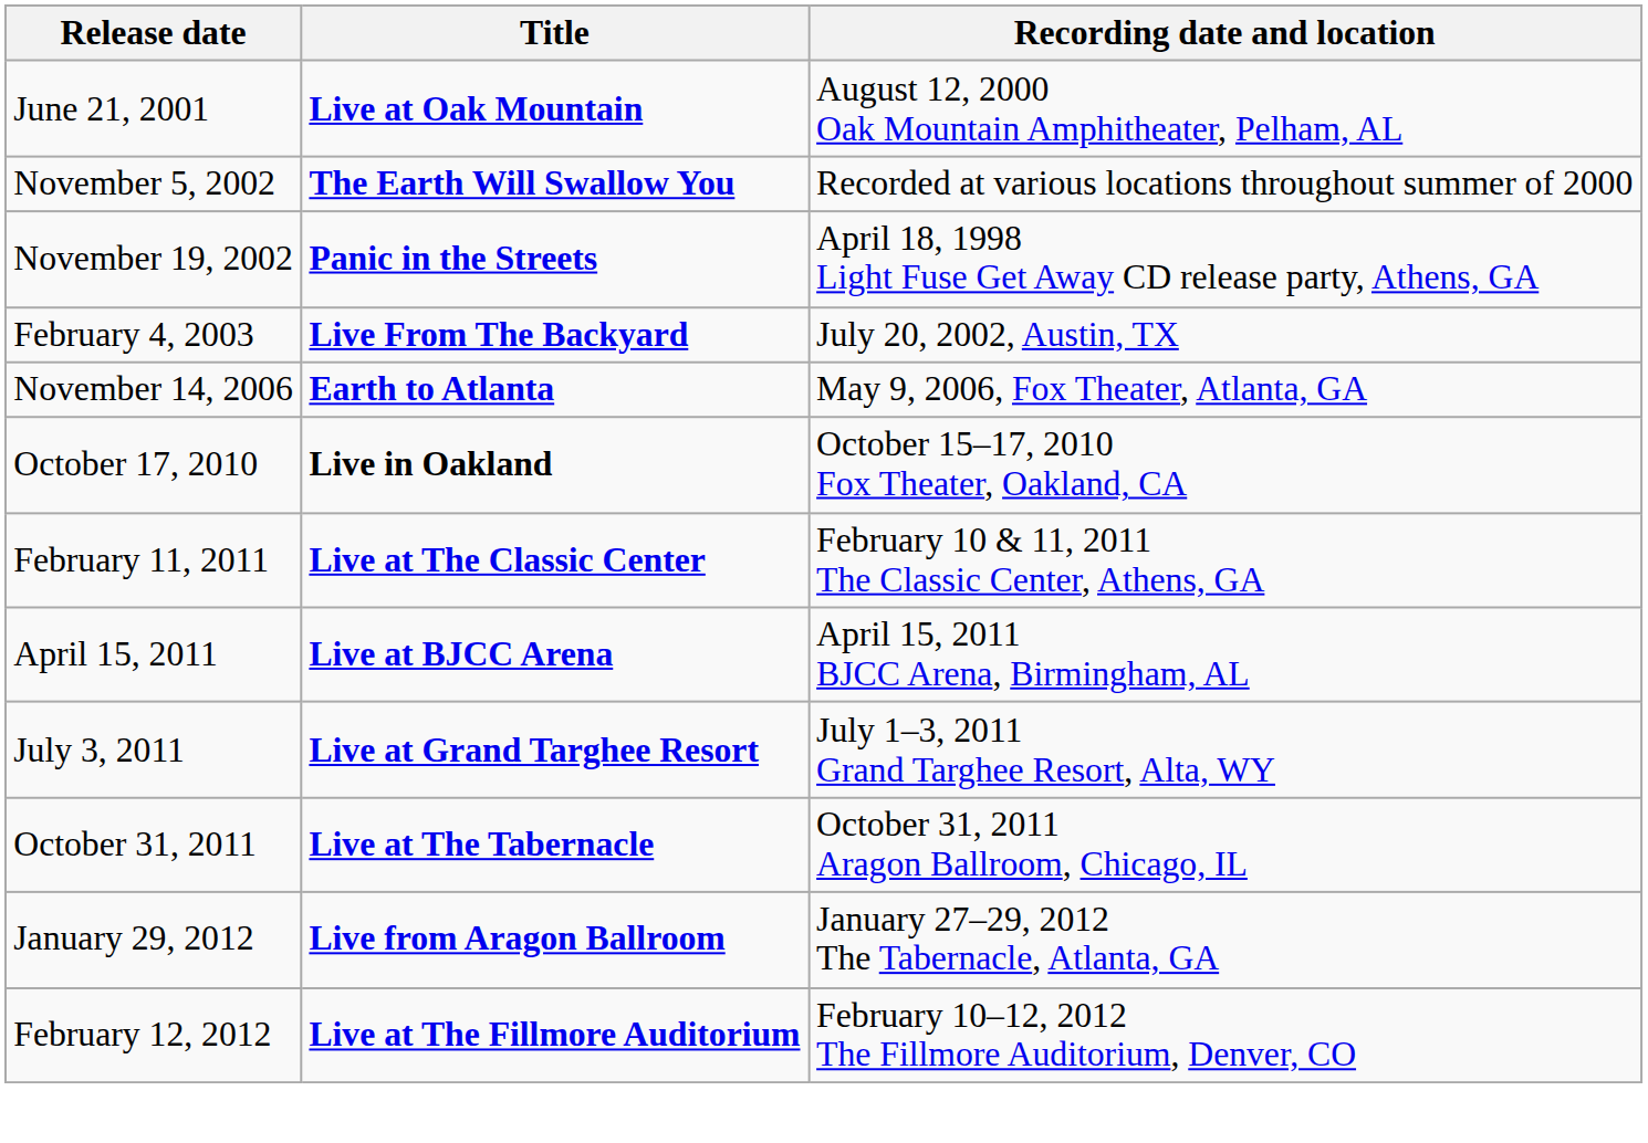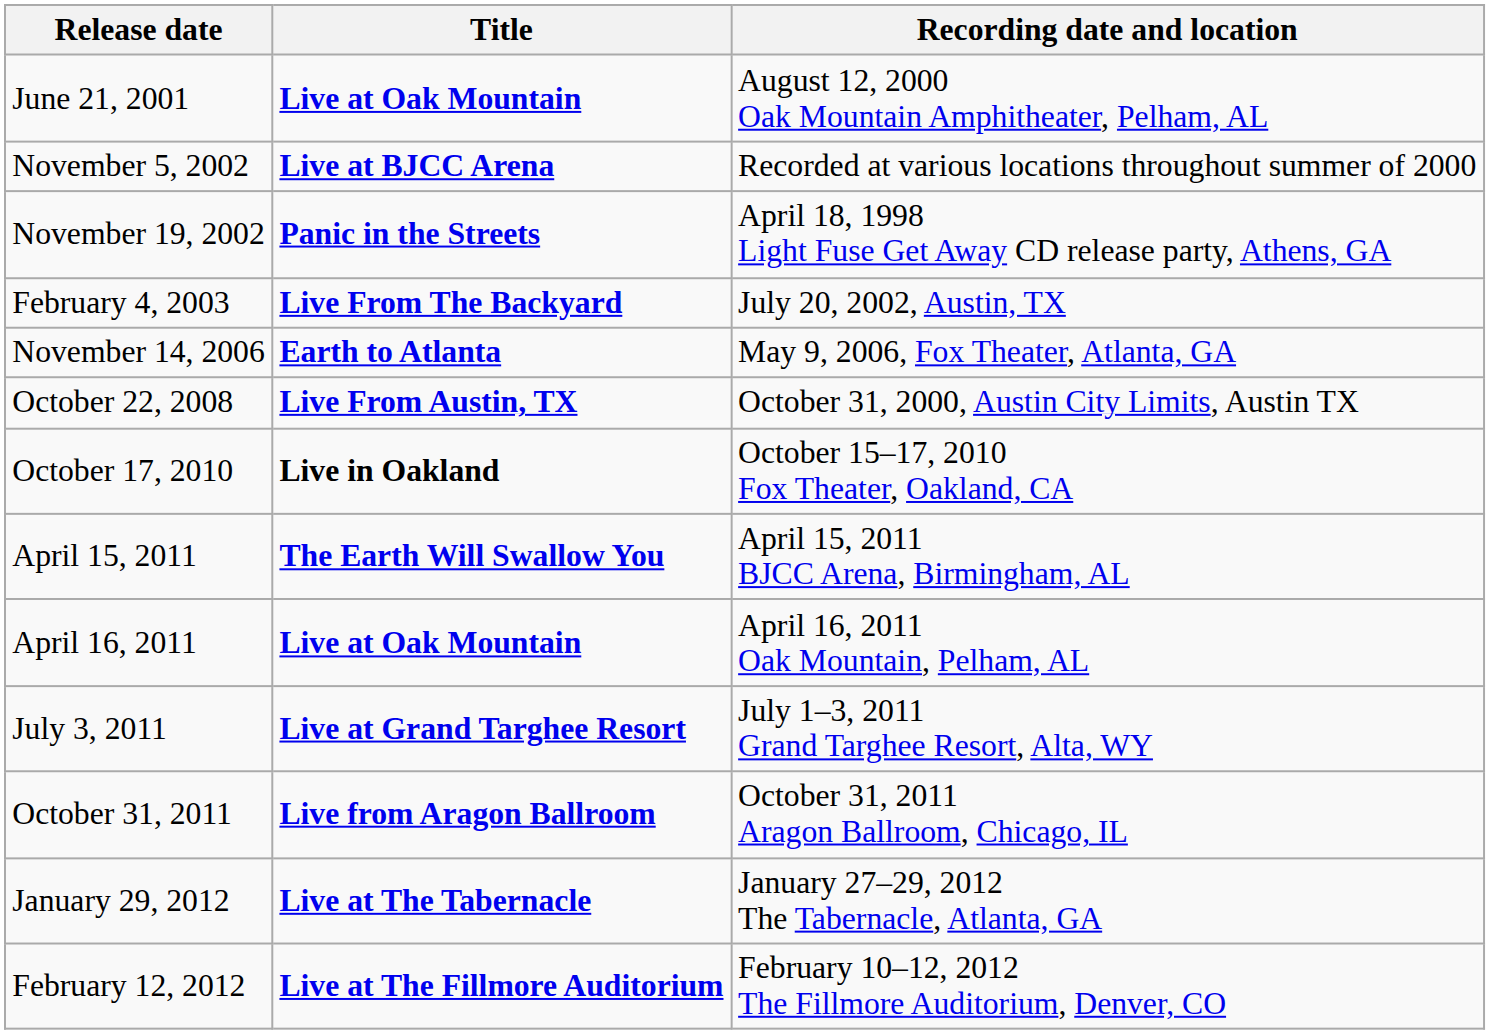 <table class="wikitable">
 <tr>
 <th>Release date</th>
 <th>Title</th>
 <th>Recording date and location</th>
 </tr>
 <tr>
 <td>June 21, 2001</td>
 <td><strong><a href='#'>Live at Oak Mountain</a></strong></td>
 <td>August 12, 2000 <br> <a href='#'>Oak Mountain Amphitheater</a>, <a href='#'>Pelham, AL</a></td>
 </tr>
 <tr>
 <td>November 5, 2002</td>
-<td><strong><a href='#'>The Earth Will Swallow You</a></strong></td>
+<td><strong><a href='#'>Live at BJCC Arena</a></strong></td>
 <td>Recorded at various locations throughout summer of 2000</td>
 </tr>
 <tr>
 <td>November 19, 2002</td>
 <td><strong><a href='#'>Panic in the Streets</a></strong></td>
 <td>April 18, 1998 <br> <a href='#'>Light Fuse Get Away</a> CD release party, <a href='#'>Athens, GA</a></td>
 </tr>
 <tr>
 <td>February 4, 2003</td>
 <td><strong><a href='#'>Live From The Backyard</a></strong></td>
 <td>July 20, 2002, <a href='#'>Austin, TX</a></td>
 </tr>
 <tr>
 <td>November 14, 2006</td>
 <td><strong><a href='#'>Earth to Atlanta</a></strong></td>
 <td>May 9, 2006, <a href='#'>Fox Theater</a>, <a href='#'>Atlanta, GA</a></td>
 </tr>
 <tr>
+<td>October 22, 2008</td>
+<td><strong><a href='#'>Live From Austin, TX</a></strong></td>
+<td>October 31, 2000, <a href='#'>Austin City Limits</a>, Austin TX</td>
+</tr>
+<tr>
 <td>October 17, 2010</td>
 <td><strong>Live in Oakland</strong></td>
 <td>October 15–17, 2010 <br> <a href='#'>Fox Theater</a>, <a href='#'>Oakland, CA</a></td>
 </tr>
 <tr>
-<td>February 11, 2011</td>
-<td><strong><a href='#'>Live at The Classic Center</a></strong></td>
-<td>February 10 & 11, 2011 <br> <a href='#'>The Classic Center</a>, <a href='#'>Athens, GA</a></td>
+<td>April 15, 2011</td>
+<td><strong><a href='#'>The Earth Will Swallow You</a></strong></td>
+<td>April 15, 2011 <br> <a href='#'>BJCC Arena</a>, <a href='#'>Birmingham, AL</a></td>
 </tr>
 <tr>
-<td>April 15, 2011</td>
-<td><strong><a href='#'>Live at BJCC Arena</a></strong></td>
-<td>April 15, 2011 <br> <a href='#'>BJCC Arena</a>, <a href='#'>Birmingham, AL</a></td>
+<td>April 16, 2011</td>
+<td><strong><a href='#'>Live at Oak Mountain</a></strong></td>
+<td>April 16, 2011 <br> <a href='#'>Oak Mountain</a>, <a href='#'>Pelham, AL</a></td>
 </tr>
 <tr>
 <td>July 3, 2011</td>
 <td><strong><a href='#'>Live at Grand Targhee Resort</a></strong></td>
 <td>July 1–3, 2011 <br> <a href='#'>Grand Targhee Resort</a>, <a href='#'>Alta, WY</a></td>
 </tr>
 <tr>
 <td>October 31, 2011</td>
-<td><strong><a href='#'>Live at The Tabernacle</a></strong></td>
+<td><strong><a href='#'>Live from Aragon Ballroom</a></strong></td>
 <td>October 31, 2011 <br> <a href='#'>Aragon Ballroom</a>, <a href='#'>Chicago, IL</a></td>
 </tr>
 <tr>
 <td>January 29, 2012</td>
-<td><strong><a href='#'>Live from Aragon Ballroom</a></strong></td>
+<td><strong><a href='#'>Live at The Tabernacle</a></strong></td>
 <td>January 27–29, 2012 <br> The <a href='#'>Tabernacle</a>, <a href='#'>Atlanta, GA</a></td>
 </tr>
 <tr>
 <td>February 12, 2012</td>
 <td><strong><a href='#'>Live at The Fillmore Auditorium</a></strong></td>
 <td>February 10–12, 2012 <br> <a href='#'>The Fillmore Auditorium</a>, <a href='#'>Denver, CO</a></td>
 </tr>
 </table>
